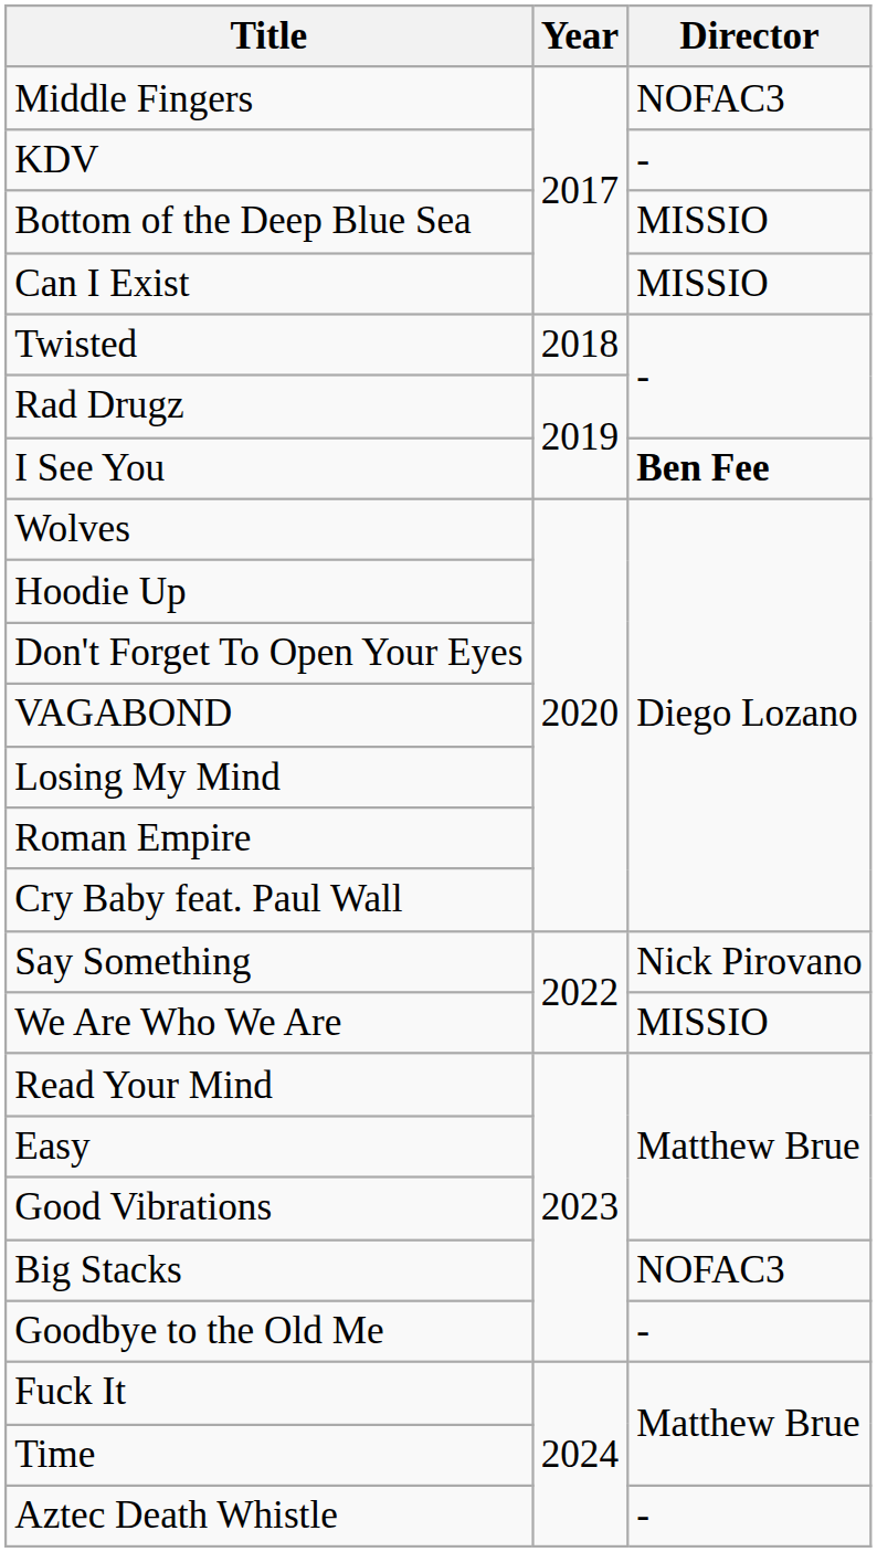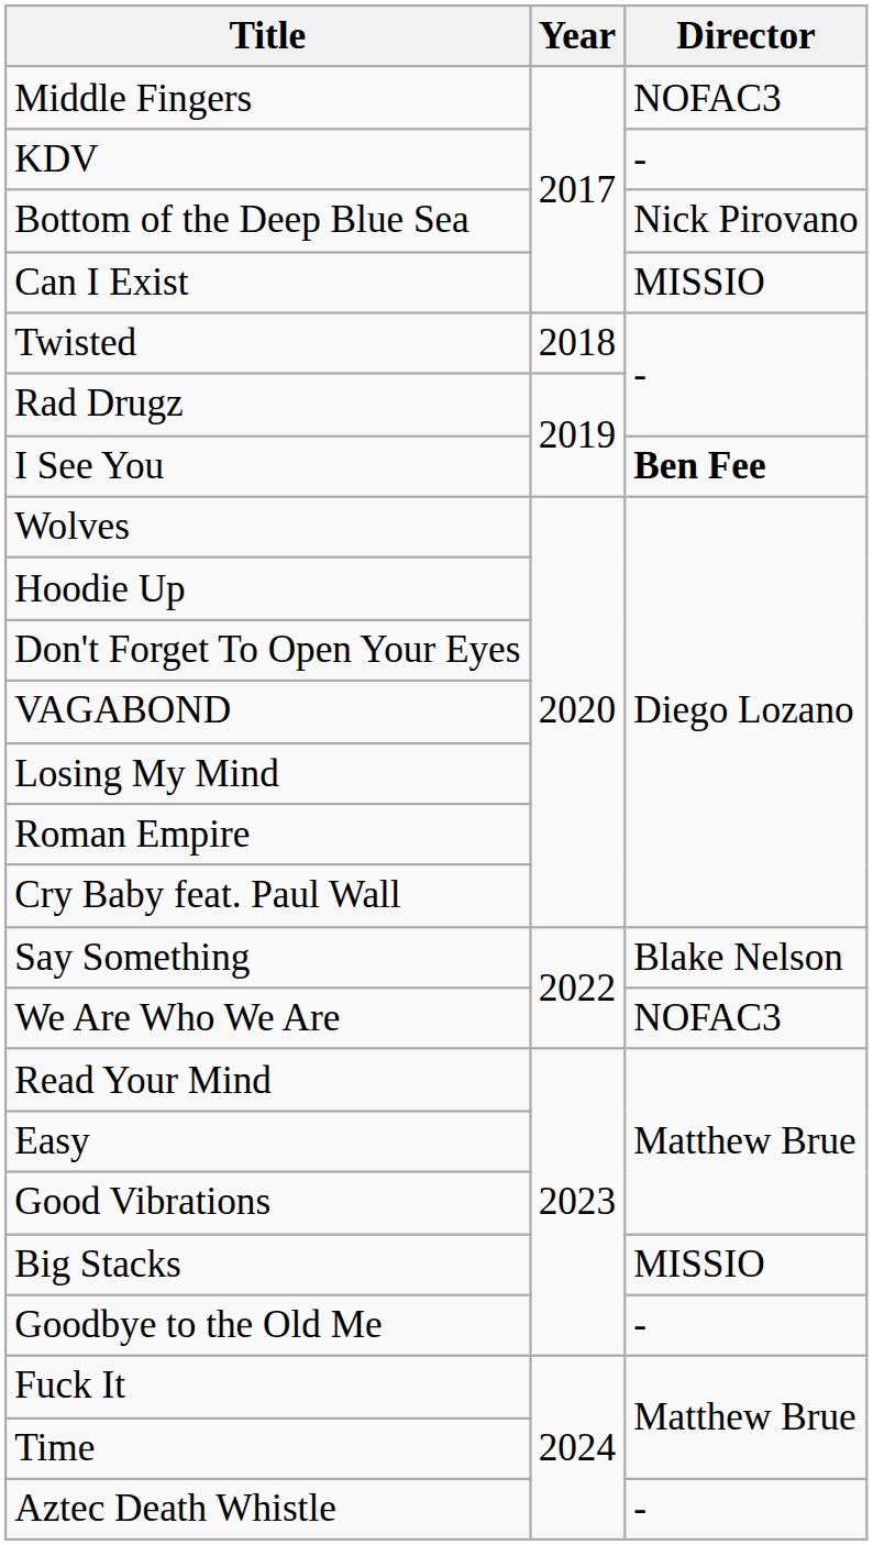 <table class="wikitable">
 <tr>
 <th>Title</th>
 <th>Year</th>
 <th>Director</th>
 </tr>
 <tr>
 <td>Middle Fingers</td>
 <td rowspan="4">2017</td>
 <td>NOFAC3</td>
 </tr>
 <tr>
 <td>KDV</td>
 <td>-</td>
 </tr>
 <tr>
 <td>Bottom of the Deep Blue Sea</td>
-<td>MISSIO</td>
+<td>Nick Pirovano</td>
 </tr>
 <tr>
 <td>Can I Exist</td>
 <td>MISSIO</td>
 </tr>
 <tr>
 <td>Twisted</td>
 <td>2018</td>
 <td rowspan="2">-</td>
 </tr>
 <tr>
 <td>Rad Drugz</td>
 <td rowspan="2">2019</td>
 </tr>
 <tr>
 <td>I See You</td>
 <td><strong>Ben Fee</strong></td>
 </tr>
 <tr>
 <td>Wolves</td>
 <td rowspan="7">2020</td>
 <td rowspan="7">Diego Lozano</td>
 </tr>
 <tr>
 <td>Hoodie Up</td>
 </tr>
 <tr>
 <td>Don't Forget To Open Your Eyes</td>
 </tr>
 <tr>
 <td>VAGABOND</td>
 </tr>
 <tr>
 <td>Losing My Mind</td>
 </tr>
 <tr>
 <td>Roman Empire</td>
 </tr>
 <tr>
 <td>Cry Baby feat. Paul Wall</td>
 </tr>
 <tr>
 <td>Say Something</td>
 <td rowspan="2">2022</td>
-<td>Nick Pirovano</td>
+<td>Blake Nelson</td>
 </tr>
 <tr>
 <td>We Are Who We Are</td>
-<td>MISSIO</td>
+<td>NOFAC3</td>
 </tr>
 <tr>
 <td>Read Your Mind</td>
 <td rowspan="5">2023</td>
 <td rowspan="3">Matthew Brue</td>
 </tr>
 <tr>
 <td>Easy</td>
 </tr>
 <tr>
 <td>Good Vibrations</td>
 </tr>
 <tr>
 <td>Big Stacks</td>
-<td>NOFAC3</td>
+<td>MISSIO</td>
 </tr>
 <tr>
 <td>Goodbye to the Old Me</td>
 <td>-</td>
 </tr>
 <tr>
 <td>Fuck It</td>
 <td rowspan="12">2024</td>
 <td rowspan="2">Matthew Brue</td>
 </tr>
 <tr>
 <td>Time</td>
 </tr>
 <tr>
 <td>Aztec Death Whistle</td>
 <td>-</td>
 </tr>
 </table>
